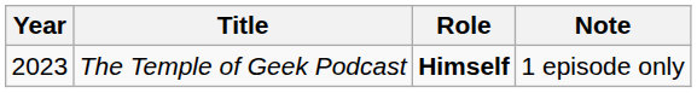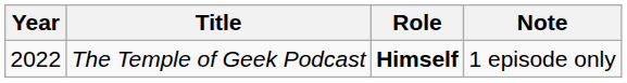 <table class="wikitable">
 <tr>
 <th>Year</th>
 <th>Title</th>
 <th>Role</th>
 <th>Note</th>
 </tr>
 <tr>
-<td>2023</td>
+<td>2022</td>
 <td><em>The Temple of Geek Podcast</em></td>
 <td><strong>Himself</strong></td>
 <td>1 episode only</td>
 </tr>
 </table>
